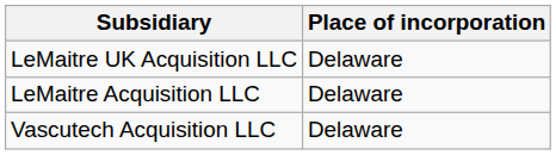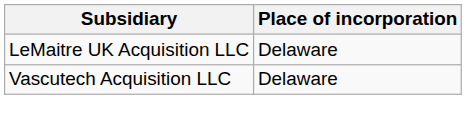 <table class="wikitable">
 <tr>
 <th>Subsidiary</th>
 <th>Place of incorporation</th>
 </tr>
 <tr>
 <td>LeMaitre UK Acquisition LLC</td>
 <td>Delaware</td>
 </tr>
 <tr>
-<td>LeMaitre Acquisition LLC</td>
-<td>Delaware</td>
-</tr>
-<tr>
 <td>Vascutech Acquisition LLC</td>
 <td>Delaware</td>
 </tr>
 </table>
